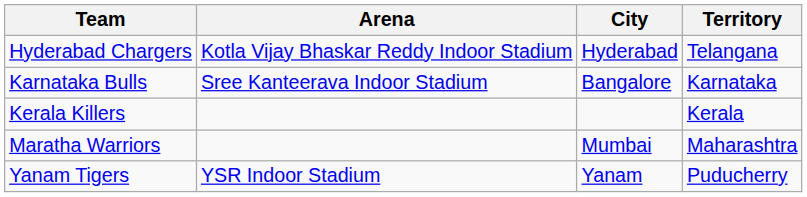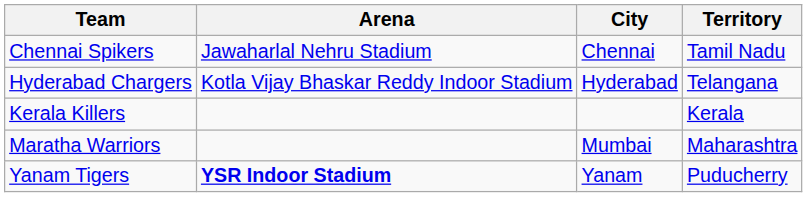 <table class="wikitable">
 <tr>
 <th>Team</th>
 <th>Arena</th>
 <th>City</th>
 <th>Territory</th>
 </tr>
 <tr>
+<td><a href='#'>Chennai Spikers</a></td>
+<td><a href='#'>Jawaharlal Nehru Stadium</a></td>
+<td><a href='#'>Chennai</a></td>
+<td><a href='#'>Tamil Nadu</a></td>
+</tr>
+<tr>
 <td><a href='#'>Hyderabad Chargers</a></td>
 <td><a href='#'>Kotla Vijay Bhaskar Reddy Indoor Stadium</a></td>
 <td><a href='#'>Hyderabad</a></td>
 <td><a href='#'>Telangana</a></td>
-</tr>
-<tr>
-<td><a href='#'>Karnataka Bulls</a></td>
-<td><a href='#'>Sree Kanteerava Indoor Stadium</a></td>
-<td><a href='#'>Bangalore</a></td>
-<td><a href='#'>Karnataka</a></td>
 </tr>
 <tr>
 <td><a href='#'>Kerala Killers</a></td>
 <td></td>
 <td></td>
 <td><a href='#'>Kerala</a></td>
 </tr>
 <tr>
 <td><a href='#'>Maratha Warriors</a></td>
 <td></td>
 <td><a href='#'>Mumbai</a></td>
 <td><a href='#'>Maharashtra</a></td>
 </tr>
 <tr>
 <td><a href='#'>Yanam Tigers</a></td>
-<td><a href='#'>YSR Indoor Stadium</a></td>
+<td><strong><a href='#'>YSR Indoor Stadium</a></strong></td>
 <td><a href='#'>Yanam</a></td>
 <td><a href='#'>Puducherry</a></td>
 </tr>
 </table>
